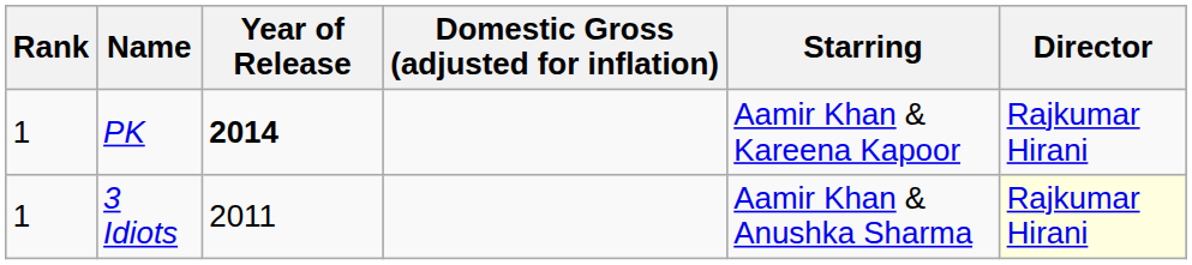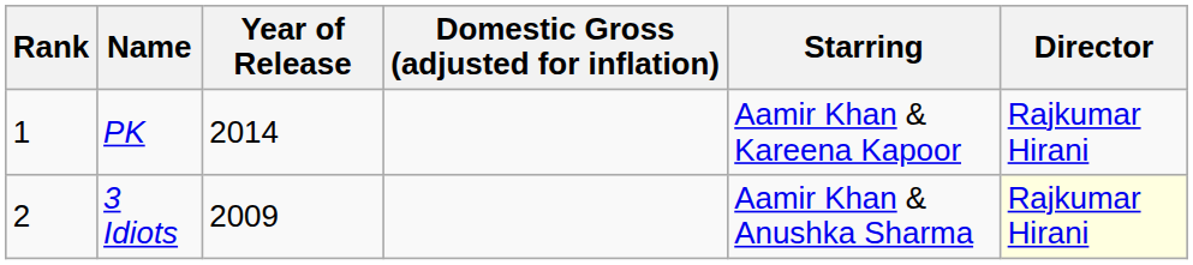 <table class="wikitable">
 <tr>
 <th>Rank</th>
 <th>Name</th>
 <th>Year of Release</th>
 <th>Domestic Gross (adjusted for inflation)</th>
 <th>Starring</th>
 <th>Director</th>
 </tr>
 <tr>
 <td>1</td>
 <td><em><a href='#'>PK</a></em></td>
-<td><strong>2014</strong></td>
+<td>2014</td>
 <td></td>
 <td><a href='#'>Aamir Khan</a> & <a href='#'>Kareena Kapoor</a></td>
 <td><a href='#'>Rajkumar Hirani</a></td>
 </tr>
 <tr>
-<td>1</td>
+<td>2</td>
 <td><em><a href='#'>3 Idiots</a></em></td>
-<td>2011</td>
+<td>2009</td>
 <td></td>
 <td><a href='#'>Aamir Khan</a> & <a href='#'>Anushka Sharma</a></td>
 <td style="background: lightyellow;"><a href='#'>Rajkumar Hirani</a></td>
 </tr>
 </table>
